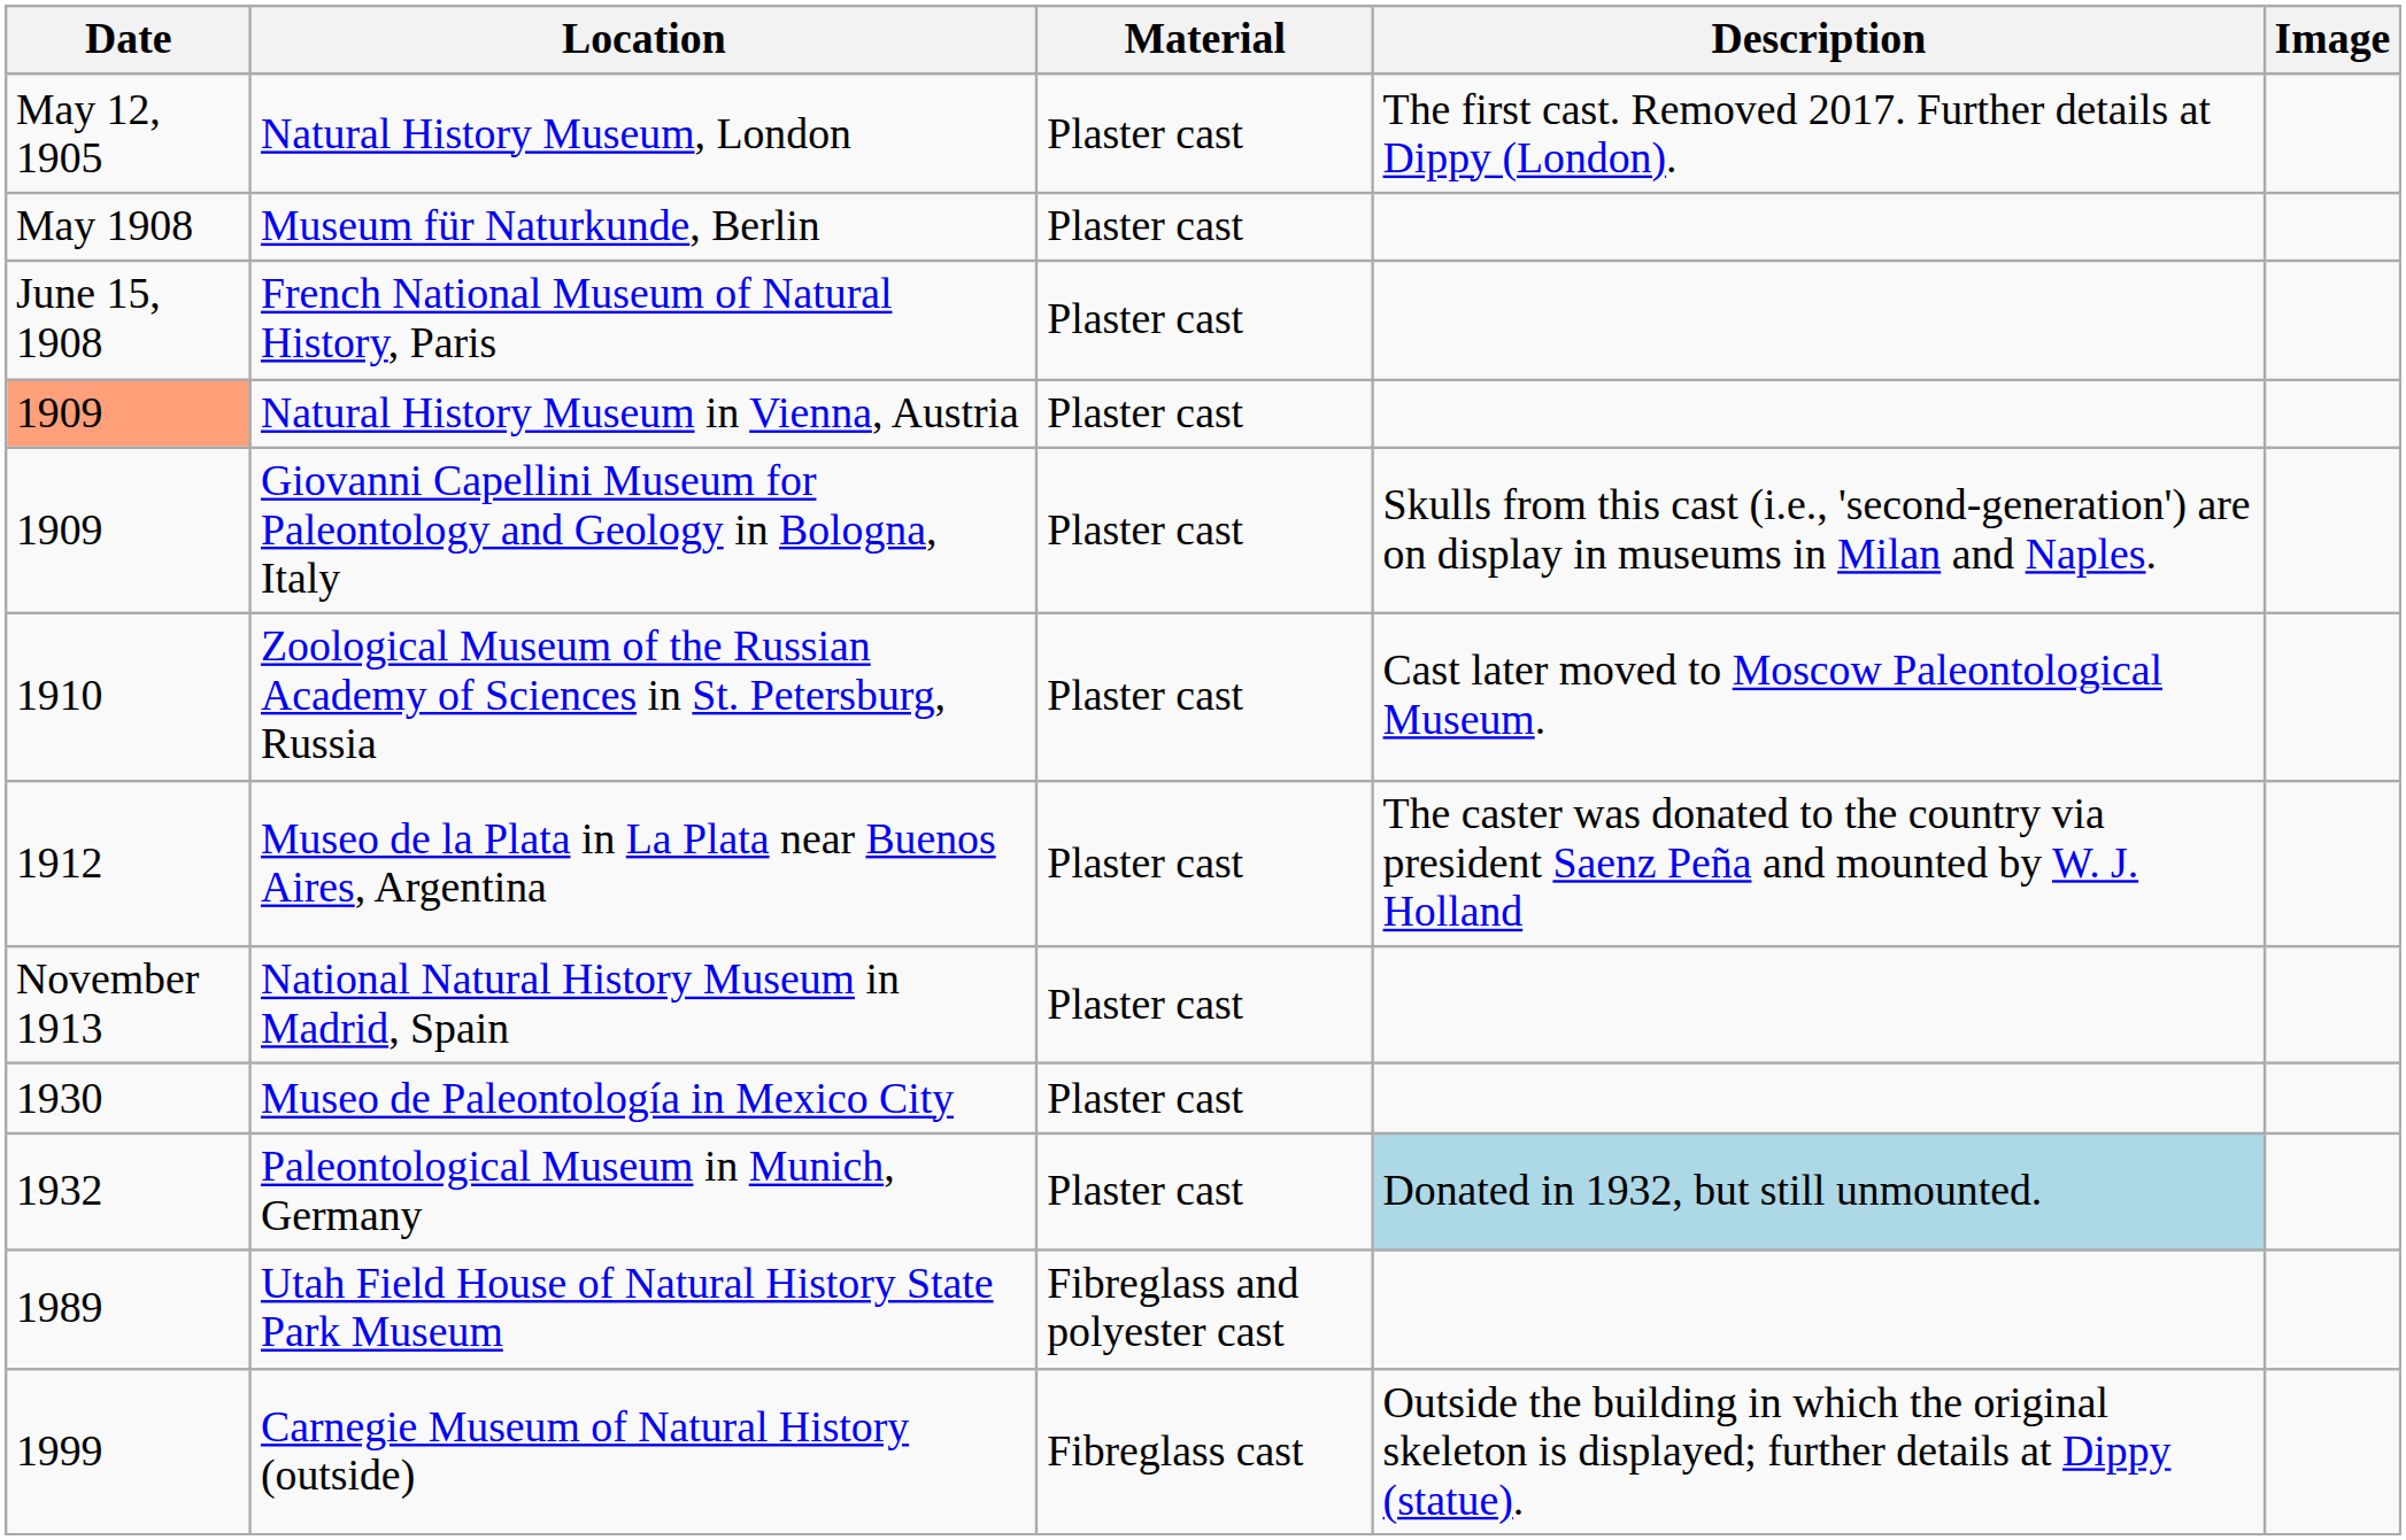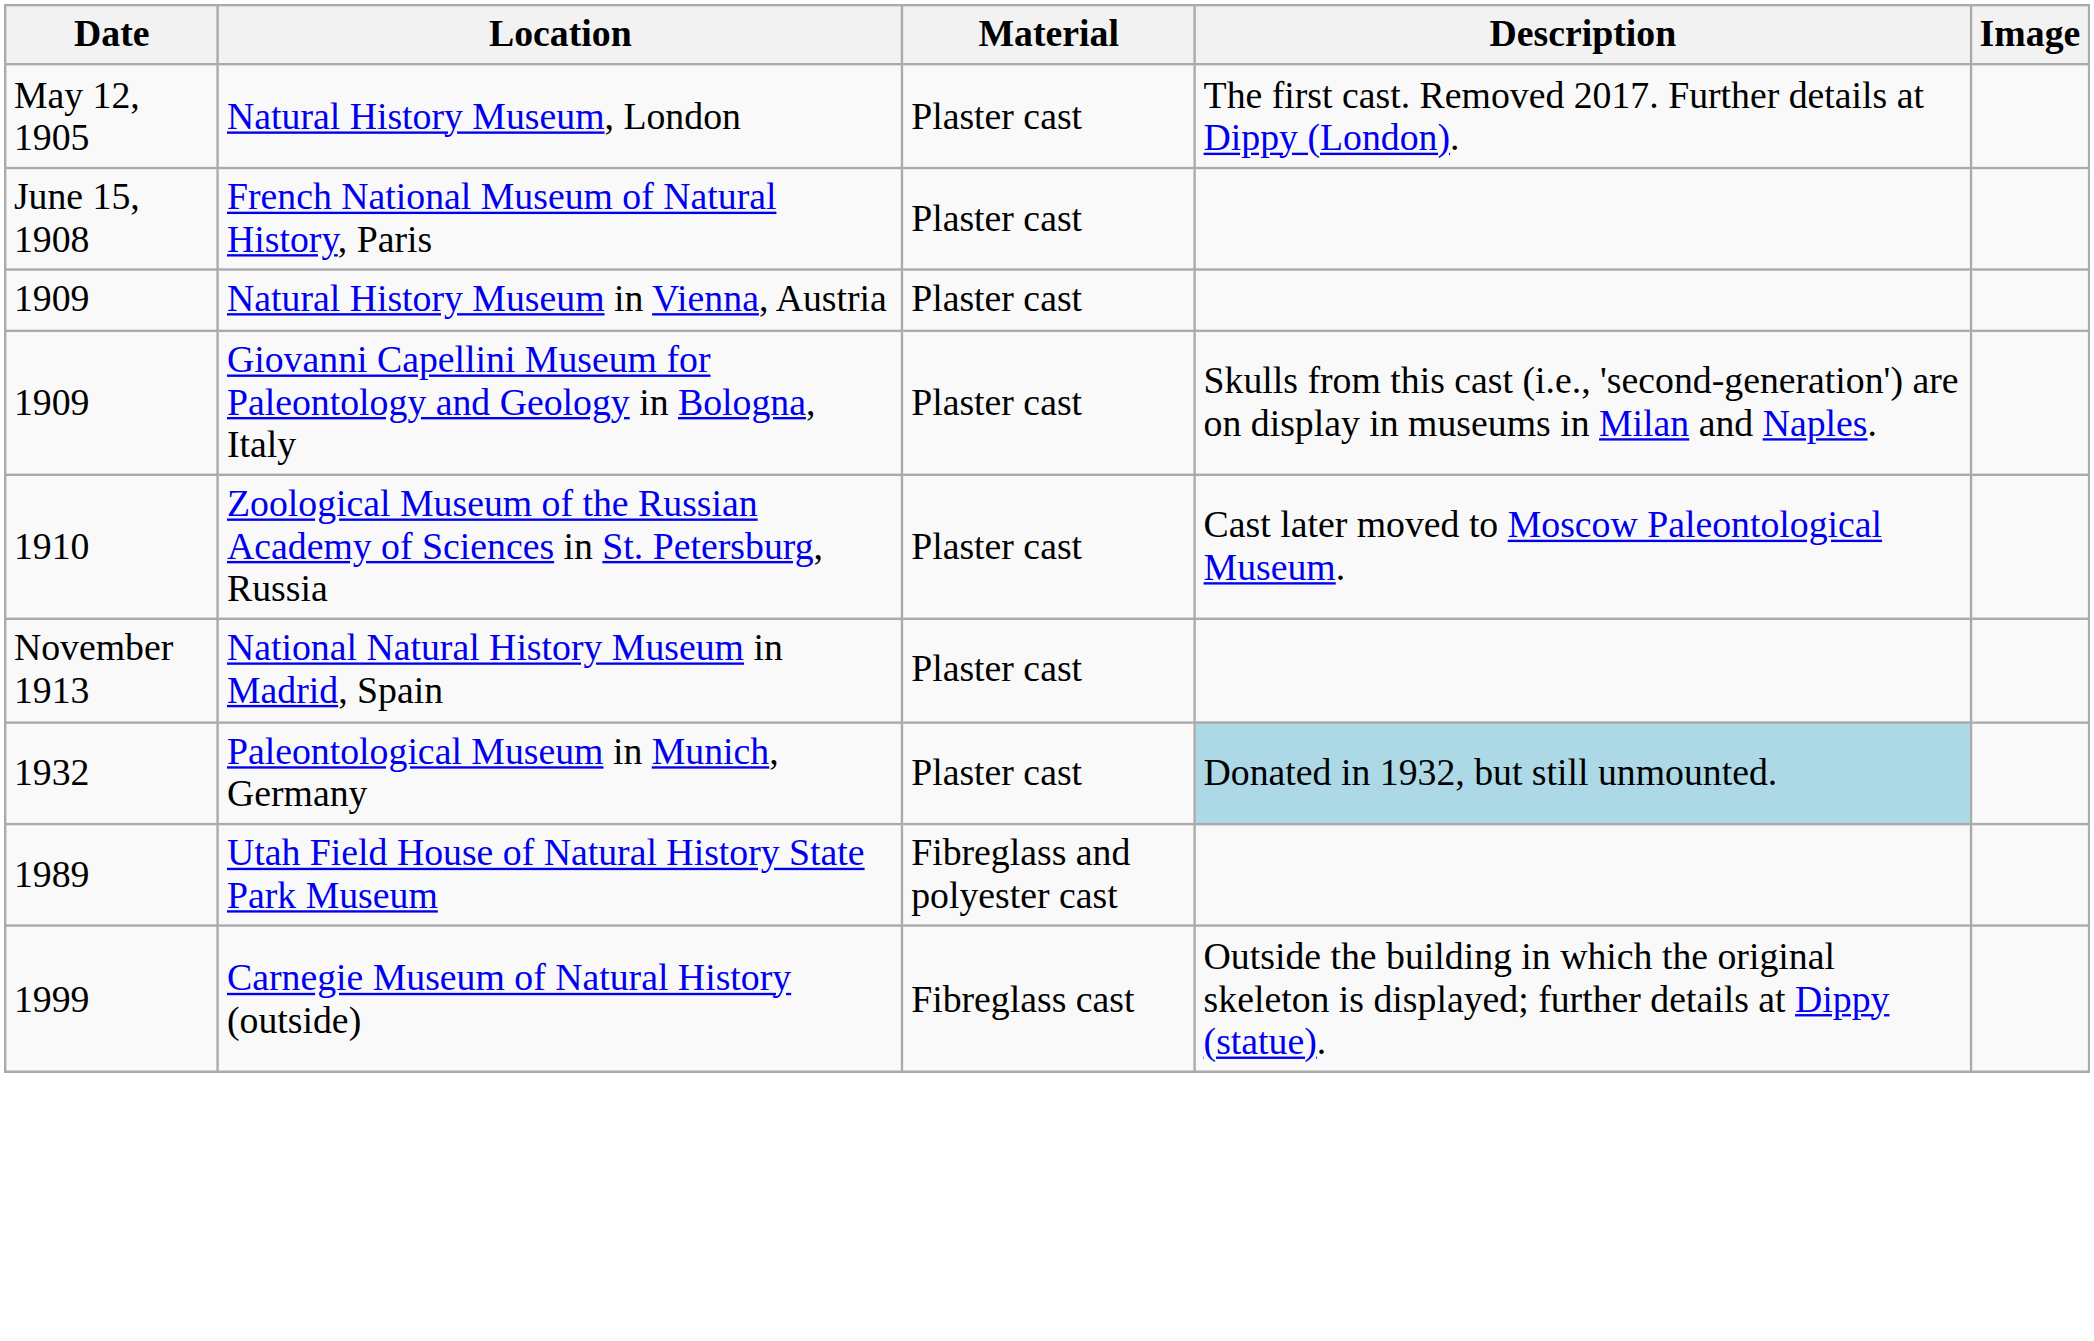 <table class="wikitable sortable" border="1" width="100%">
 <tr>
 <th>Date</th>
 <th>Location</th>
 <th>Material</th>
 <th>Description</th>
 <th class=unsortable>Image</th>
 </tr>
 <tr>
 <td>May 12, 1905</td>
 <td><a href='#'>Natural History Museum</a>, London</td>
 <td>Plaster cast</td>
 <td>The first cast. Removed 2017. Further details at <a href='#'>Dippy (London)</a>.</td>
 <td></td>
 </tr>
 <tr>
-<td>May 1908</td>
-<td><a href='#'>Museum für Naturkunde</a>, Berlin</td>
-<td>Plaster cast</td>
-<td></td>
-<td></td>
-</tr>
-<tr>
 <td>June 15, 1908</td>
 <td><a href='#'>French National Museum of Natural History</a>, Paris</td>
 <td>Plaster cast</td>
 <td></td>
 <td></td>
 </tr>
 <tr>
-<td style="background: lightsalmon;">1909</td>
+<td>1909</td>
 <td><a href='#'>Natural History Museum</a> in <a href='#'>Vienna</a>, Austria</td>
 <td>Plaster cast</td>
 <td></td>
 <td></td>
 </tr>
 <tr>
 <td>1909</td>
 <td><a href='#'>Giovanni Capellini Museum for Paleontology and Geology</a> in <a href='#'>Bologna</a>, Italy</td>
 <td>Plaster cast</td>
 <td>Skulls from this cast (i.e., 'second-generation') are on display in museums in <a href='#'>Milan</a> and <a href='#'>Naples</a>.</td>
 <td></td>
 </tr>
 <tr>
 <td>1910</td>
 <td><a href='#'>Zoological Museum of the Russian Academy of Sciences</a> in <a href='#'>St. Petersburg</a>, Russia</td>
 <td>Plaster cast</td>
 <td>Cast later moved to <a href='#'>Moscow Paleontological Museum</a>.</td>
 <td></td>
 </tr>
 <tr>
-<td>1912</td>
-<td><a href='#'>Museo de la Plata</a> in <a href='#'>La Plata</a> near <a href='#'>Buenos Aires</a>, Argentina</td>
-<td>Plaster cast</td>
-<td>The caster was donated to the country via president <a href='#'>Saenz Peña</a> and mounted by <a href='#'>W. J. Holland</a></td>
-<td></td>
-</tr>
-<tr>
 <td>November 1913</td>
 <td><a href='#'>National Natural History Museum</a> in <a href='#'>Madrid</a>, Spain</td>
-<td>Plaster cast</td>
-<td></td>
-<td></td>
-</tr>
-<tr>
-<td>1930</td>
-<td><a href='#'>Museo de Paleontología in Mexico City</a></td>
 <td>Plaster cast</td>
 <td></td>
 <td></td>
 </tr>
 <tr>
 <td>1932</td>
 <td><a href='#'>Paleontological Museum</a> in <a href='#'>Munich</a>, Germany</td>
 <td>Plaster cast</td>
 <td style="background: lightblue;">Donated in 1932, but still unmounted.</td>
 <td></td>
 </tr>
 <tr>
 <td>1989</td>
 <td><a href='#'>Utah Field House of Natural History State Park Museum</a></td>
 <td>Fibreglass and polyester cast</td>
 <td></td>
 <td></td>
 </tr>
 <tr>
 <td>1999</td>
 <td><a href='#'>Carnegie Museum of Natural History</a> (outside)</td>
 <td>Fibreglass cast</td>
 <td>Outside the building in which the original skeleton is displayed; further details at <a href='#'>Dippy (statue)</a>.</td>
 <td></td>
 </tr>
 <tr>
 </tr>
 </table>
